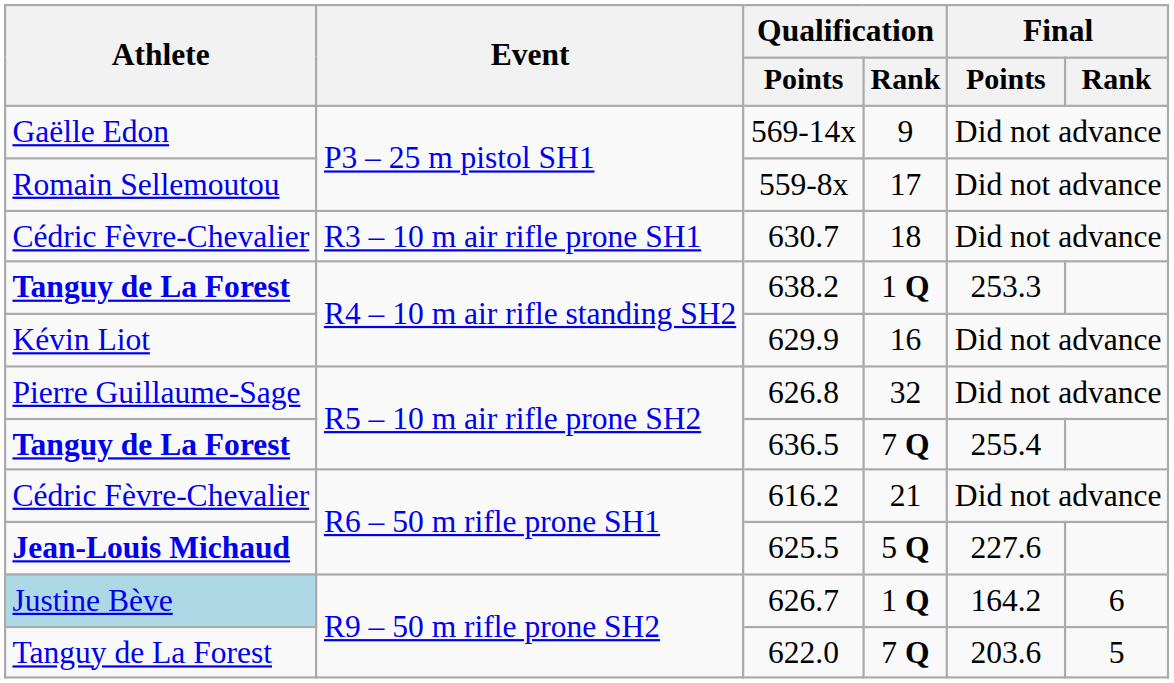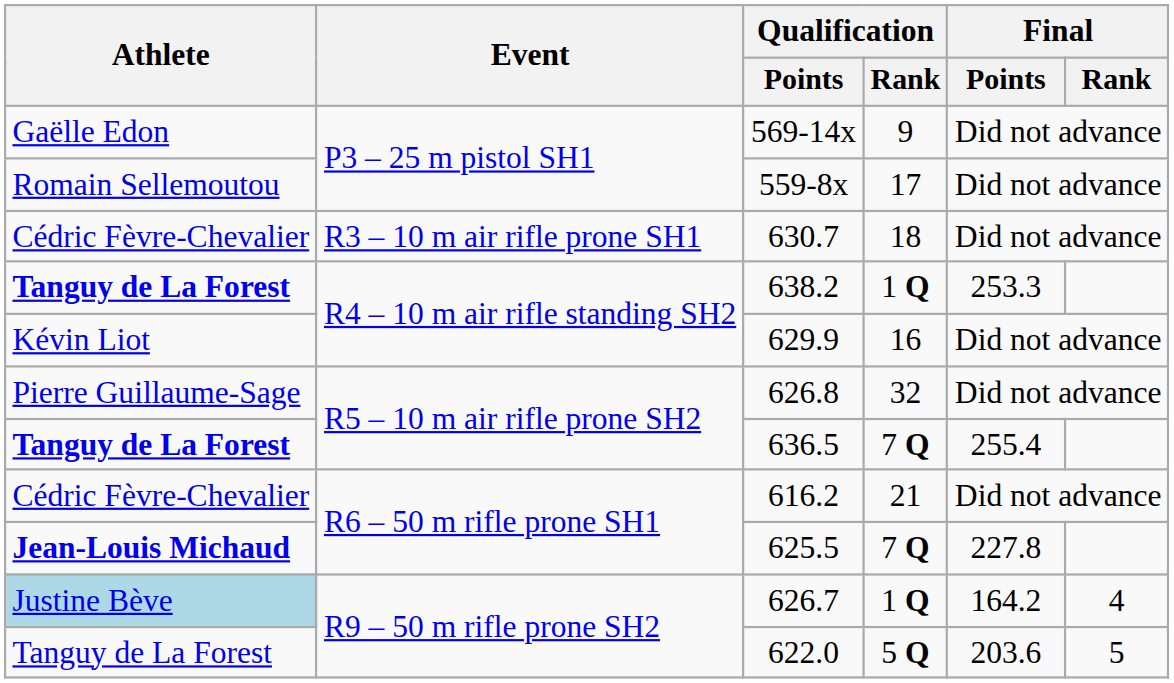 <table class="wikitable" style="font-size:90%">
 <tr>
 <th rowspan="2">Athlete</th>
 <th rowspan="2">Event</th>
 <th colspan="2">Qualification</th>
 <th colspan="2">Final</th>
 </tr>
 <tr style="font-size:95%">
 <th>Points</th>
 <th>Rank</th>
 <th>Points</th>
 <th>Rank</th>
 </tr>
 <tr align=center>
 <td align=left><a href='#'>Gaëlle Edon</a></td>
 <td align=left rowspan=2><a href='#'>P3 – 25 m pistol SH1</a></td>
 <td>569-14x</td>
 <td>9</td>
 <td colspan=2>Did not advance</td>
 </tr>
 <tr align=center>
 <td align=left><a href='#'>Romain Sellemoutou</a></td>
 <td>559-8x</td>
 <td>17</td>
 <td colspan=2>Did not advance</td>
 </tr>
 <tr align=center>
 <td align=left><a href='#'>Cédric Fèvre-Chevalier</a></td>
 <td align=left><a href='#'>R3 – 10 m air rifle prone SH1</a></td>
 <td>630.7</td>
 <td>18</td>
 <td colspan=2>Did not advance</td>
 </tr>
 <tr align=center>
 <td align=left><strong><a href='#'>Tanguy de La Forest</a></strong></td>
 <td align=left rowspan=2><a href='#'>R4 – 10 m air rifle standing SH2</a></td>
 <td>638.2</td>
 <td>1 <strong>Q</strong></td>
 <td>253.3</td>
 <td></td>
 </tr>
 <tr align=center>
 <td align=left><a href='#'>Kévin Liot</a></td>
 <td>629.9</td>
 <td>16</td>
 <td colspan=2>Did not advance</td>
 </tr>
 <tr align=center>
 <td align=left><a href='#'>Pierre Guillaume-Sage</a></td>
 <td align=left rowspan=2><a href='#'>R5 – 10 m air rifle prone SH2</a></td>
 <td>626.8</td>
 <td>32</td>
 <td colspan=2>Did not advance</td>
 </tr>
 <tr align=center>
 <td align=left><strong><a href='#'>Tanguy de La Forest</a></strong></td>
 <td>636.5</td>
 <td>7 <strong>Q</strong></td>
 <td>255.4</td>
 <td></td>
 </tr>
 <tr align=center>
 <td align=left><a href='#'>Cédric Fèvre-Chevalier</a></td>
 <td align=left rowspan=2><a href='#'>R6 – 50 m rifle prone SH1</a></td>
 <td>616.2</td>
 <td>21</td>
 <td colspan=2>Did not advance</td>
 </tr>
 <tr align=center>
 <td align=left><strong><a href='#'>Jean-Louis Michaud</a></strong></td>
 <td>625.5</td>
-<td>5 <strong>Q</strong></td>
-<td>227.6</td>
+<td>7 <strong>Q</strong></td>
+<td>227.8</td>
 <td></td>
 </tr>
 <tr align=center>
 <td align=left style="background: lightblue;"><a href='#'>Justine Bève</a></td>
 <td align=left rowspan=2><a href='#'>R9 – 50 m rifle prone SH2</a></td>
 <td>626.7</td>
 <td>1 <strong>Q</strong></td>
 <td>164.2</td>
-<td>6</td>
+<td>4</td>
 </tr>
 <tr align=center>
 <td align=left><a href='#'>Tanguy de La Forest</a></td>
 <td>622.0</td>
-<td>7 <strong>Q</strong></td>
+<td>5 <strong>Q</strong></td>
 <td>203.6</td>
 <td>5</td>
 </tr>
 </table>
